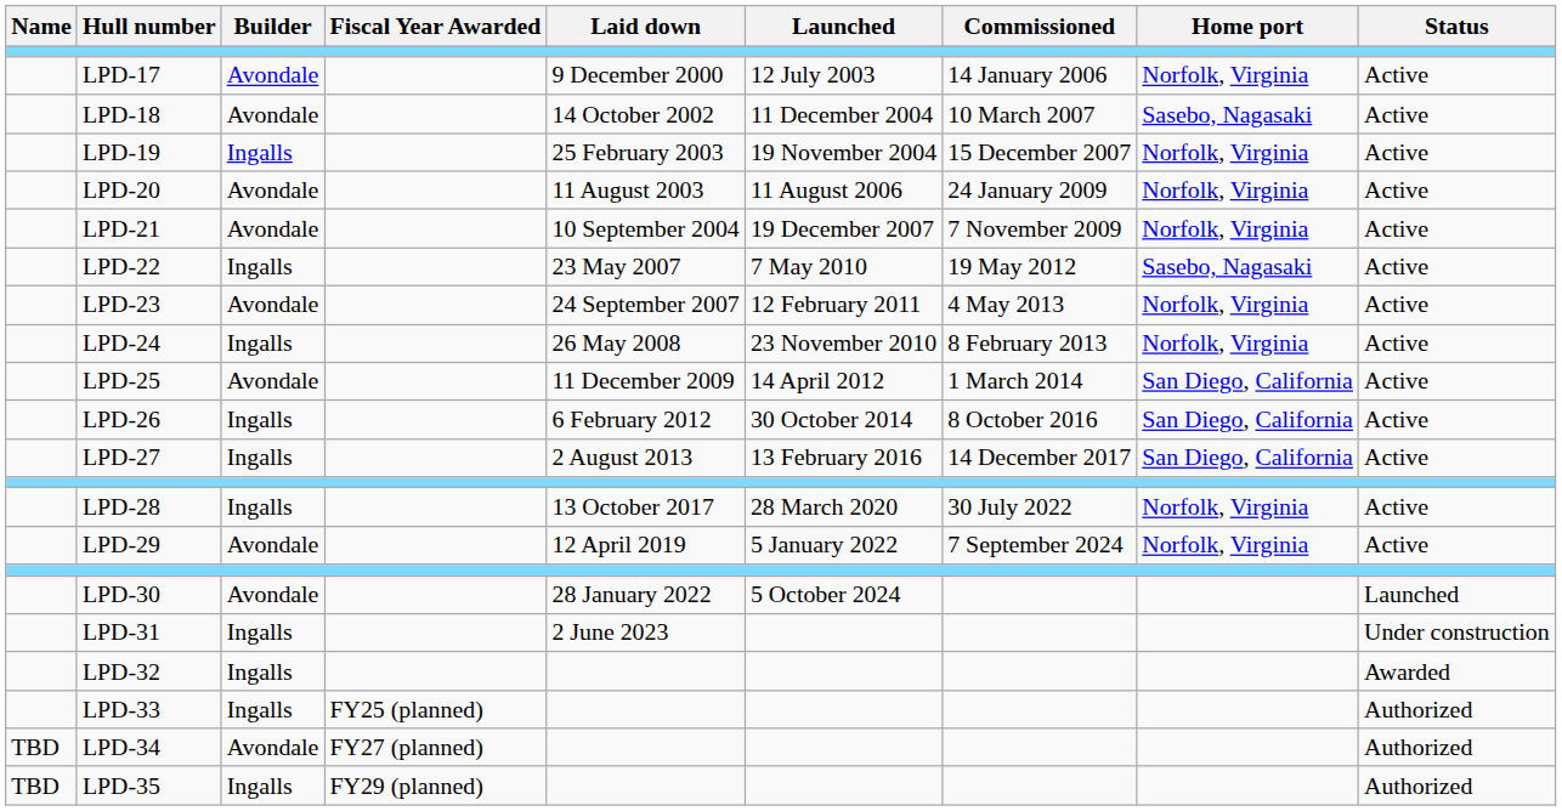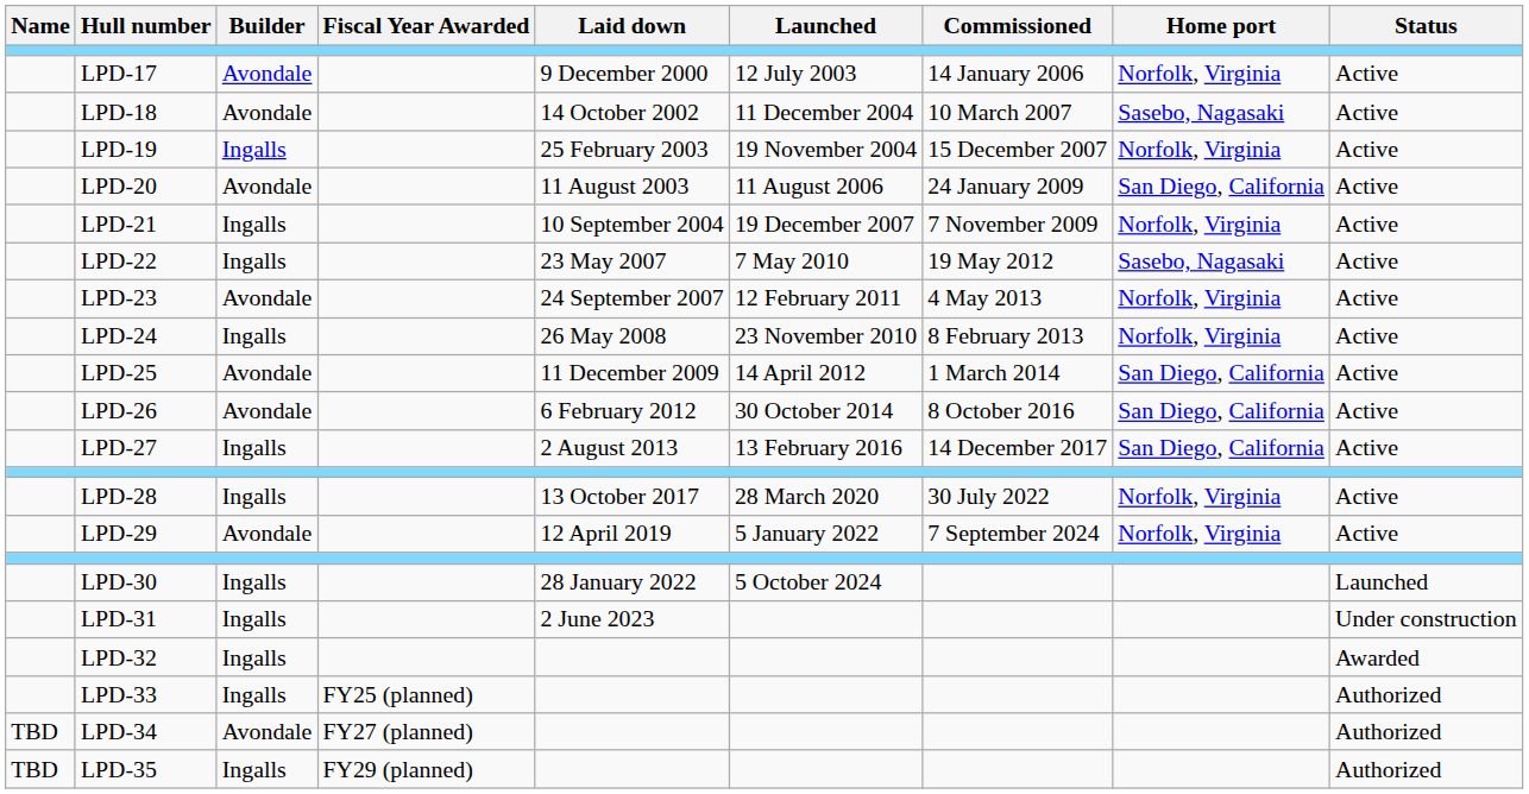 <table class="wikitable">
 <tr>
 <th>Name</th>
 <th style="line-height:1.2em;">Hull number</th>
 <th>Builder</th>
 <th>Fiscal Year Awarded</th>
 <th>Laid down</th>
 <th>Launched</th>
 <th>Commissioned</th>
 <th>Home port</th>
 <th>Status</th>
 </tr>
 <tr>
 <td colspan="9" style="background: #80D8FF;text-align:center;"></td>
 </tr>
 <tr>
 <td></td>
 <td>LPD-17</td>
 <td><a href='#'>Avondale</a></td>
 <td></td>
 <td>9 December 2000</td>
 <td>12 July 2003</td>
 <td>14 January 2006</td>
 <td><a href='#'>Norfolk</a>, <a href='#'>Virginia</a></td>
 <td>Active</td>
 </tr>
 <tr>
 <td></td>
 <td>LPD-18</td>
 <td>Avondale</td>
 <td></td>
 <td>14 October 2002</td>
 <td>11 December 2004</td>
 <td>10 March 2007</td>
 <td><a href='#'>Sasebo, Nagasaki</a></td>
 <td>Active</td>
 </tr>
 <tr>
 <td></td>
 <td>LPD-19</td>
 <td><a href='#'>Ingalls</a></td>
 <td></td>
 <td>25 February 2003</td>
 <td>19 November 2004</td>
 <td>15 December 2007</td>
 <td><a href='#'>Norfolk</a>, <a href='#'>Virginia</a></td>
 <td>Active</td>
 </tr>
 <tr>
 <td></td>
 <td>LPD-20</td>
 <td>Avondale</td>
 <td></td>
 <td>11 August 2003</td>
 <td>11 August 2006</td>
 <td>24 January 2009</td>
-<td><a href='#'>Norfolk</a>, <a href='#'>Virginia</a></td>
+<td><a href='#'>San Diego</a>, <a href='#'>California</a></td>
 <td>Active</td>
 </tr>
 <tr>
 <td></td>
 <td>LPD-21</td>
-<td>Avondale</td>
+<td>Ingalls</td>
 <td></td>
 <td>10 September 2004</td>
 <td>19 December 2007</td>
 <td>7 November 2009</td>
 <td><a href='#'>Norfolk</a>, <a href='#'>Virginia</a></td>
 <td>Active</td>
 </tr>
 <tr>
 <td></td>
 <td>LPD-22</td>
 <td>Ingalls</td>
 <td></td>
 <td>23 May 2007</td>
 <td>7 May 2010</td>
 <td>19 May 2012</td>
 <td><a href='#'>Sasebo, Nagasaki</a></td>
 <td>Active</td>
 </tr>
 <tr>
 <td></td>
 <td>LPD-23</td>
 <td>Avondale</td>
 <td></td>
 <td>24 September 2007</td>
 <td>12 February 2011</td>
 <td>4 May 2013</td>
 <td><a href='#'>Norfolk</a>, <a href='#'>Virginia</a></td>
 <td>Active</td>
 </tr>
 <tr>
 <td></td>
 <td>LPD-24</td>
 <td>Ingalls</td>
 <td></td>
 <td>26 May 2008</td>
 <td>23 November 2010</td>
 <td>8 February 2013</td>
 <td><a href='#'>Norfolk</a>, <a href='#'>Virginia</a></td>
 <td>Active</td>
 </tr>
 <tr>
 <td></td>
 <td>LPD-25</td>
 <td>Avondale</td>
 <td></td>
 <td>11 December 2009</td>
 <td>14 April 2012</td>
 <td>1 March 2014</td>
 <td><a href='#'>San Diego</a>, <a href='#'>California</a></td>
 <td>Active</td>
 </tr>
 <tr>
 <td></td>
 <td>LPD-26</td>
-<td>Ingalls</td>
+<td>Avondale</td>
 <td></td>
 <td>6 February 2012</td>
 <td>30 October 2014</td>
 <td>8 October 2016</td>
 <td><a href='#'>San Diego</a>, <a href='#'>California</a></td>
 <td>Active</td>
 </tr>
 <tr>
 <td></td>
 <td>LPD-27</td>
 <td>Ingalls</td>
 <td></td>
 <td>2 August 2013</td>
 <td>13 February 2016</td>
 <td>14 December 2017</td>
 <td><a href='#'>San Diego</a>, <a href='#'>California</a></td>
 <td>Active</td>
 </tr>
 <tr>
 <td colspan="9" style="background: #80D8FF;text-align:center;"></td>
 </tr>
 <tr>
 <td></td>
 <td>LPD-28</td>
 <td>Ingalls</td>
 <td></td>
 <td>13 October 2017</td>
 <td>28 March 2020</td>
 <td>30 July 2022</td>
 <td><a href='#'>Norfolk</a>, <a href='#'>Virginia</a></td>
 <td>Active</td>
 </tr>
 <tr>
 <td></td>
 <td>LPD-29</td>
 <td>Avondale</td>
 <td></td>
 <td>12 April 2019</td>
 <td>5 January 2022</td>
 <td>7 September 2024</td>
 <td><a href='#'>Norfolk</a>, <a href='#'>Virginia</a></td>
 <td>Active</td>
 </tr>
 <tr>
 <td colspan="9" style="background: #80D8FF;text-align:center;"></td>
 </tr>
 <tr>
 <td></td>
 <td>LPD-30</td>
-<td>Avondale</td>
+<td>Ingalls</td>
 <td></td>
 <td>28 January 2022</td>
 <td>5 October 2024</td>
 <td></td>
 <td></td>
 <td>Launched</td>
 </tr>
 <tr>
 <td></td>
 <td>LPD-31</td>
 <td>Ingalls</td>
 <td></td>
 <td>2 June 2023</td>
 <td></td>
 <td></td>
 <td></td>
 <td>Under construction </td>
 </tr>
 <tr>
 <td></td>
 <td>LPD-32</td>
 <td>Ingalls</td>
 <td></td>
 <td></td>
 <td></td>
 <td></td>
 <td></td>
 <td>Awarded</td>
 </tr>
 <tr>
 <td></td>
 <td>LPD-33</td>
 <td>Ingalls</td>
 <td>FY25 (planned)</td>
 <td></td>
 <td></td>
 <td></td>
 <td></td>
 <td>Authorized</td>
 </tr>
 <tr>
 <td>TBD</td>
 <td>LPD-34</td>
 <td>Avondale</td>
 <td>FY27 (planned)</td>
 <td></td>
 <td></td>
 <td></td>
 <td></td>
 <td>Authorized</td>
 </tr>
 <tr>
 <td>TBD</td>
 <td>LPD-35</td>
 <td>Ingalls</td>
 <td>FY29 (planned)</td>
 <td></td>
 <td></td>
 <td></td>
 <td></td>
 <td>Authorized</td>
 </tr>
 </table>
